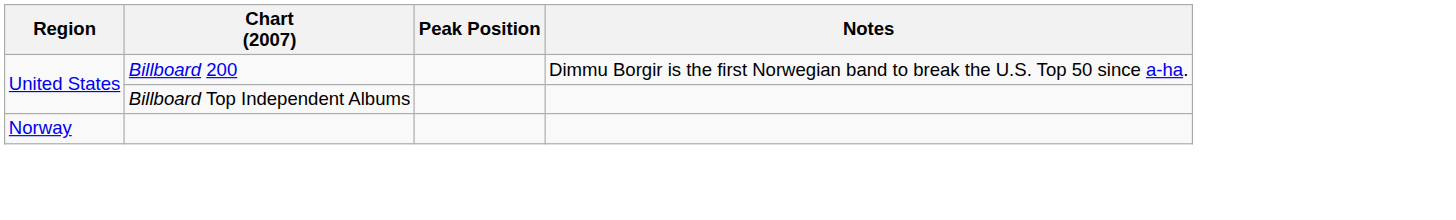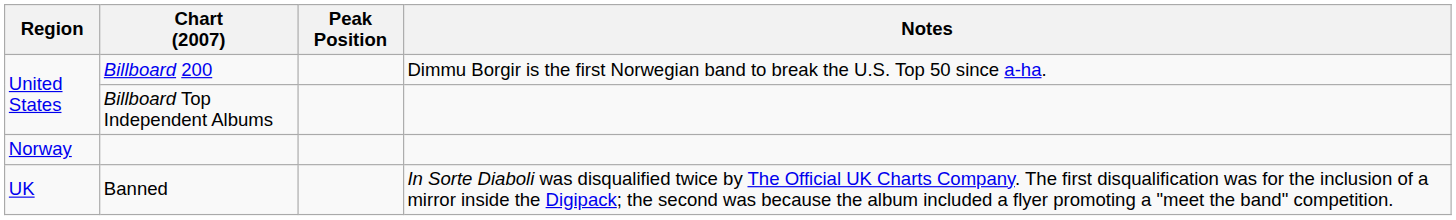 <table class="wikitable">
 <tr>
 <th>Region</th>
 <th>Chart<br> (2007)</th>
 <th>Peak Position</th>
 <th>Notes</th>
 </tr>
 <tr>
 <td rowspan="2"><a href='#'>United States</a></td>
 <td><em><a href='#'>Billboard</a></em> <a href='#'>200</a></td>
 <td></td>
 <td>Dimmu Borgir is the first Norwegian band to break the U.S. Top 50 since <a href='#'>a-ha</a>.</td>
 </tr>
 <tr>
 <td><em>Billboard</em> Top Independent Albums</td>
 <td></td>
 <td></td>
 </tr>
 <tr>
 <td><a href='#'>Norway</a></td>
 <td></td>
 <td></td>
 <td></td>
 </tr>
+<tr>
+<td><a href='#'>UK</a></td>
+<td>Banned</td>
+<td></td>
+<td><em>In Sorte Diaboli</em> was disqualified twice by <a href='#'>The Official UK Charts Company</a>. The first disqualification was for the inclusion of a mirror inside the <a href='#'>Digipack</a>; the second was because the album included a flyer promoting a "meet the band" competition.</td>
+</tr>
 </table>
